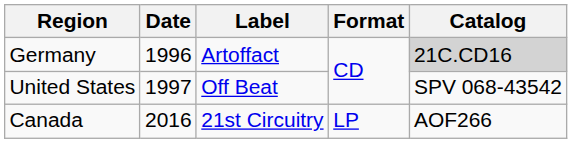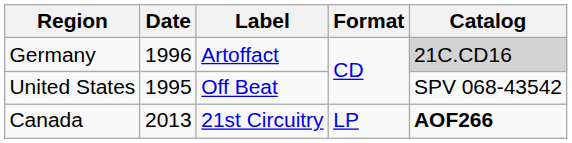 <table class="wikitable">
 <tr>
 <th>Region</th>
 <th>Date</th>
 <th>Label</th>
 <th>Format</th>
 <th>Catalog</th>
 </tr>
 <tr>
 <td>Germany</td>
 <td>1996</td>
 <td><a href='#'>Artoffact</a></td>
 <td rowspan="2"><a href='#'>CD</a></td>
 <td style="background: lightgrey;">21C.CD16</td>
 </tr>
 <tr>
 <td>United States</td>
-<td>1997</td>
+<td>1995</td>
 <td><a href='#'>Off Beat</a></td>
 <td>SPV 068-43542</td>
 </tr>
 <tr>
 <td>Canada</td>
-<td>2016</td>
+<td>2013</td>
 <td><a href='#'>21st Circuitry</a></td>
 <td><a href='#'>LP</a></td>
-<td>AOF266</td>
+<td><strong>AOF266</strong></td>
 </tr>
 </table>
